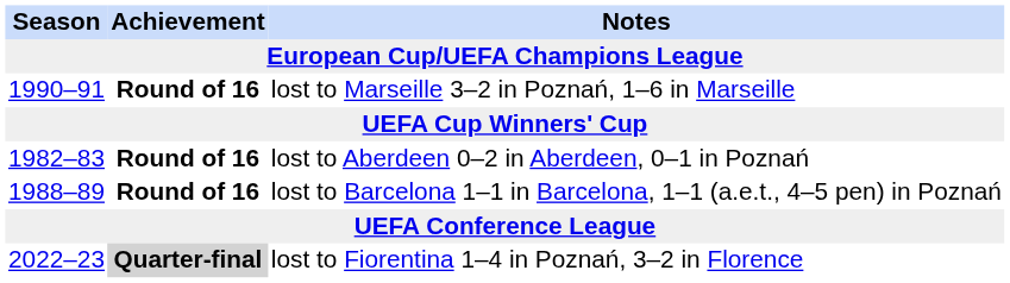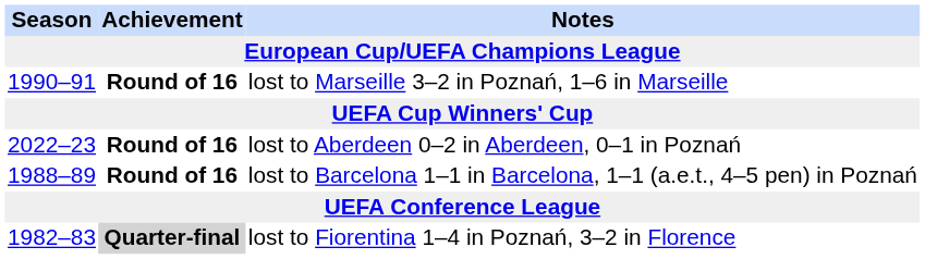 <table class="toccolours" border="0" cellpadding="2" cellspacing="0" style="float:left;margin:0.5em">
 <tr style="background:#cadcfb">
 <th>Season</th>
 <th>Achievement</th>
 <th>Notes</th>
 </tr>
 <tr>
 <th colspan="4" style="background:#efefef"><a href='#'>European Cup/UEFA Champions League</a></th>
 </tr>
 <tr>
 <td style="text-align:center"><a href='#'>1990–91</a></td>
 <td style="text-align:center"><strong>Round of 16</strong></td>
 <td style="text-align:left">lost to  <a href='#'>Marseille</a> 3–2 in Poznań, 1–6 in <a href='#'>Marseille</a></td>
 </tr>
 <tr>
 <th colspan="4" style="background:#efefef"><a href='#'>UEFA Cup Winners' Cup</a></th>
 </tr>
 <tr>
-<td style="text-align:center"><a href='#'>1982–83</a></td>
+<td style="text-align:center"><a href='#'>2022–23</a></td>
 <td style="text-align:center"><strong>Round of 16</strong></td>
 <td style="text-align:left">lost to  <a href='#'>Aberdeen</a> 0–2 in <a href='#'>Aberdeen</a>, 0–1 in Poznań</td>
 </tr>
 <tr>
 <td style="text-align:center"><a href='#'>1988–89</a></td>
 <td style="text-align:center"><strong>Round of 16</strong></td>
 <td style="text-align:left">lost to  <a href='#'>Barcelona</a> 1–1 in <a href='#'>Barcelona</a>, 1–1 (a.e.t., 4–5 pen) in Poznań</td>
 </tr>
 <tr>
 <th colspan="4" style="background:#efefef"><a href='#'>UEFA Conference League</a></th>
 </tr>
 <tr>
-<td style="text-align:center"><a href='#'>2022–23</a></td>
+<td style="text-align:center"><a href='#'>1982–83</a></td>
 <td style="background: lightgrey; text-align:center"><strong>Quarter-final</strong></td>
 <td style="text-align:left">lost to  <a href='#'>Fiorentina</a> 1–4 in Poznań, 3–2 in <a href='#'>Florence</a></td>
 </tr>
 </table>
